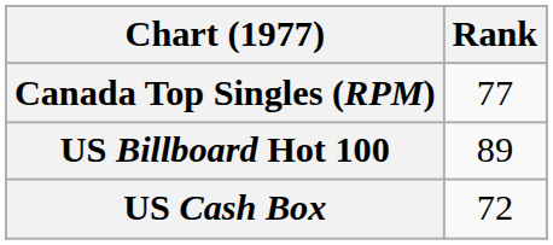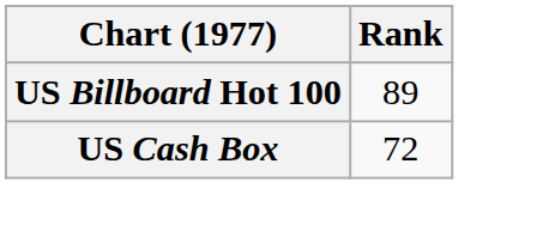 <table class="wikitable plainrowheaders sortable">
 <tr>
 <th>Chart (1977)</th>
 <th>Rank</th>
-</tr>
-<tr>
-<th scope="row">Canada Top Singles (<em>RPM</em>)</th>
-<td align="center">77</td>
 </tr>
 <tr>
 <th scope="row">US <em>Billboard</em> Hot 100</th>
 <td align="center">89</td>
 </tr>
 <tr>
 <th scope="row">US <em>Cash Box</em></th>
 <td style="text-align:center;">72</td>
 </tr>
 </table>
